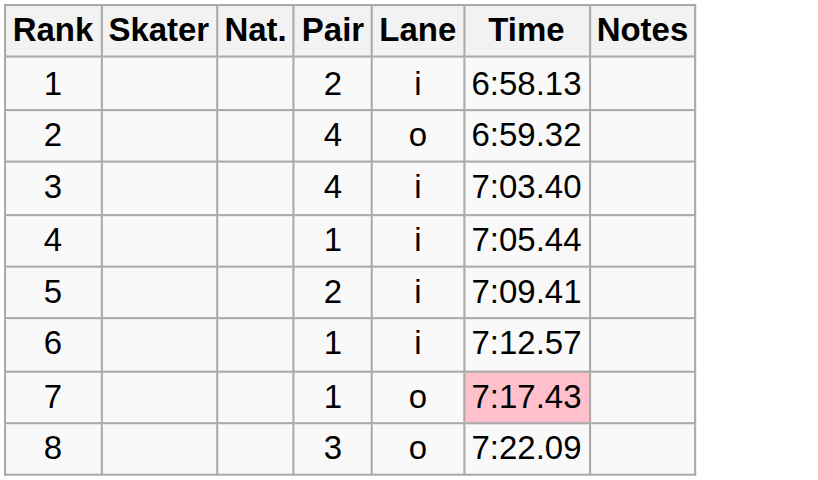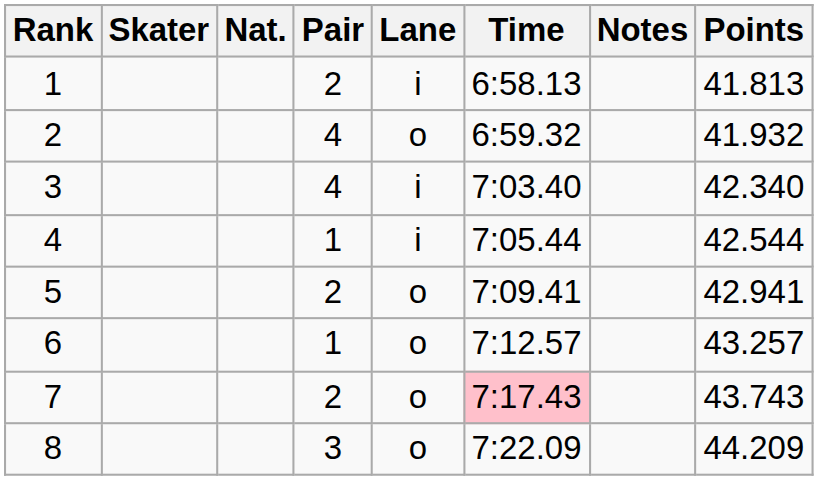 <table class="wikitable sortable" border="1" style="text-align:center">
 <tr>
 <th>Rank</th>
 <th>Skater</th>
 <th>Nat.</th>
 <th>Pair</th>
 <th>Lane</th>
 <th>Time</th>
 <th>Notes</th>
+<th>Points</th>
 </tr>
 <tr>
 <td>1</td>
 <td align=left></td>
 <td></td>
 <td>2</td>
 <td>i</td>
 <td>6:58.13</td>
 <td></td>
+<td>41.813</td>
 </tr>
 <tr>
 <td>2</td>
 <td align=left></td>
 <td></td>
 <td>4</td>
 <td>o</td>
 <td>6:59.32</td>
 <td></td>
+<td>41.932</td>
 </tr>
 <tr>
 <td>3</td>
 <td align=left></td>
 <td></td>
 <td>4</td>
 <td>i</td>
 <td>7:03.40</td>
 <td></td>
+<td>42.340</td>
 </tr>
 <tr>
 <td>4</td>
 <td align=left></td>
 <td></td>
 <td>1</td>
 <td>i</td>
 <td>7:05.44</td>
 <td></td>
+<td>42.544</td>
 </tr>
 <tr>
 <td>5</td>
 <td align=left></td>
 <td></td>
 <td>2</td>
-<td>i</td>
+<td>o</td>
 <td>7:09.41</td>
 <td></td>
+<td>42.941</td>
 </tr>
 <tr>
 <td>6</td>
 <td align=left></td>
 <td></td>
 <td>1</td>
-<td>i</td>
+<td>o</td>
 <td>7:12.57</td>
 <td></td>
+<td>43.257</td>
 </tr>
 <tr>
 <td>7</td>
 <td align=left></td>
 <td></td>
-<td>1</td>
+<td>2</td>
 <td>o</td>
 <td style="background: pink;">7:17.43</td>
 <td></td>
+<td>43.743</td>
 </tr>
 <tr>
 <td>8</td>
 <td align=left></td>
 <td></td>
 <td>3</td>
 <td>o</td>
 <td>7:22.09</td>
 <td></td>
+<td>44.209</td>
 </tr>
 </table>
